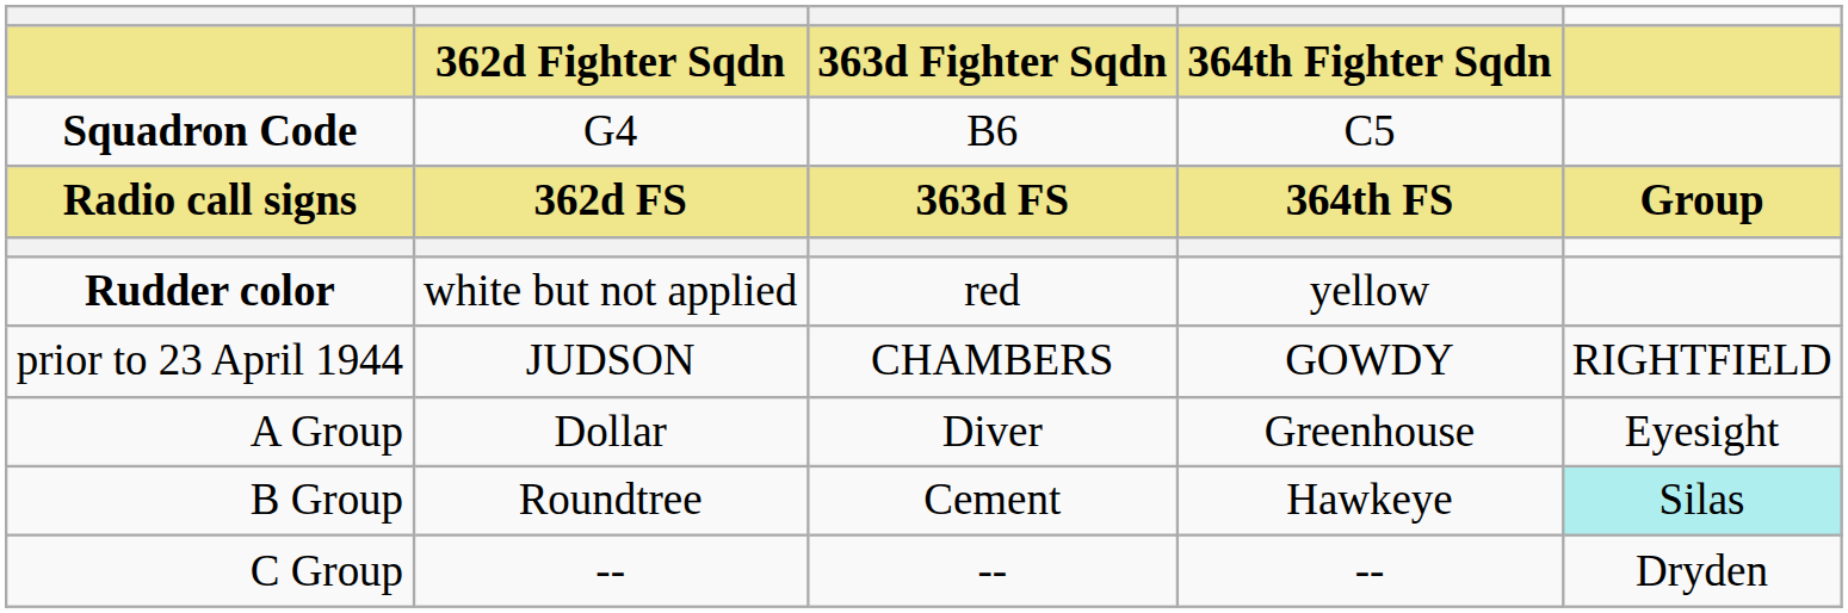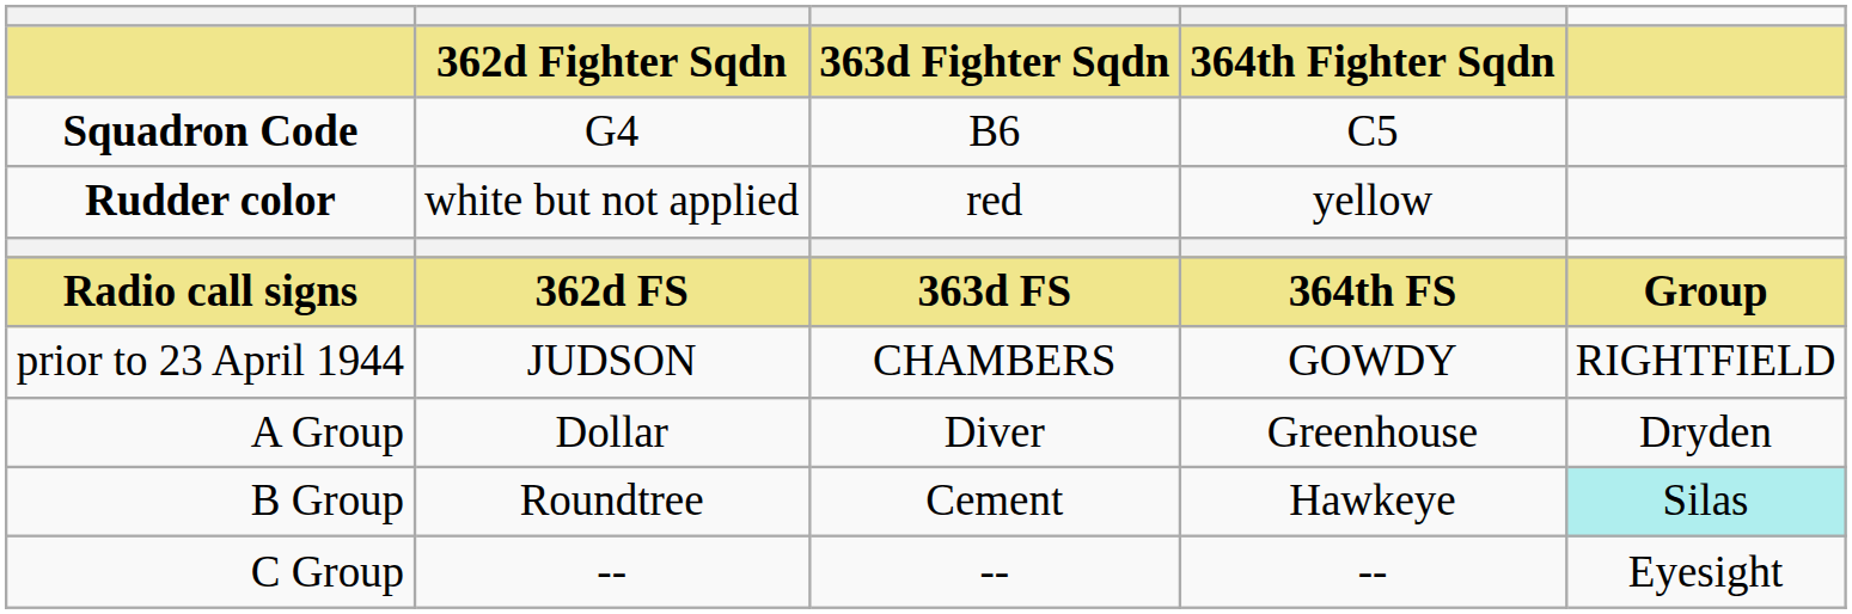 <table align=center class="wikitable">
 <tr>
 <th></th>
 <th></th>
 <th></th>
 <th></th>
 </tr>
 <tr style="background: khaki">
 <td align=center></td>
 <td align=center><strong>362d Fighter Sqdn</strong></td>
 <td align=center><strong>363d Fighter Sqdn</strong></td>
 <td align=center><strong>364th Fighter Sqdn</strong></td>
 <td align=center></td>
 </tr>
 <tr>
 <td align=center><strong>Squadron Code</strong></td>
 <td align=center>G4</td>
 <td align=center>B6</td>
 <td align=center>C5</td>
 <td></td>
 </tr>
-<tr style="background: khaki">
-<td align=center><strong>Radio call signs</strong></td>
-<td align=center><strong>362d FS</strong></td>
-<td align=center><strong>363d FS</strong></td>
-<td align=center><strong>364th FS</strong></td>
-<td align=center><strong>Group</strong></td>
+<tr>
+<td align=center><strong>Rudder color</strong></td>
+<td align=center>white but not applied</td>
+<td align=center>red</td>
+<td align=center>yellow</td>
+<td></td>
 </tr>
 <tr>
 <th></th>
 <th></th>
 <th></th>
 <th></th>
 </tr>
-<tr>
-<td align=center><strong>Rudder color</strong></td>
-<td align=center>white but not applied</td>
-<td align=center>red</td>
-<td align=center>yellow</td>
-<td></td>
+<tr style="background: khaki">
+<td align=center><strong>Radio call signs</strong></td>
+<td align=center><strong>362d FS</strong></td>
+<td align=center><strong>363d FS</strong></td>
+<td align=center><strong>364th FS</strong></td>
+<td align=center><strong>Group</strong></td>
 </tr>
 <tr>
 <td>prior to 23 April 1944</td>
 <td align=center>JUDSON</td>
 <td align=center>CHAMBERS</td>
 <td align=center>GOWDY</td>
 <td>RIGHTFIELD</td>
 </tr>
 <tr>
 <td align=right>A Group</td>
 <td align=center>Dollar</td>
 <td align=center>Diver</td>
 <td align=center>Greenhouse</td>
-<td align=center>Eyesight</td>
+<td align=center>Dryden</td>
 </tr>
 <tr>
 <td align=right>B Group</td>
 <td align=center>Roundtree</td>
 <td align=center>Cement</td>
 <td align=center>Hawkeye</td>
 <td align=center style="background: paleturquoise;">Silas</td>
 </tr>
 <tr>
 <td align=right>C Group</td>
 <td align=center>--</td>
 <td align=center>--</td>
 <td align=center>--</td>
-<td align=center>Dryden</td>
+<td align=center>Eyesight</td>
 </tr>
 </table>
